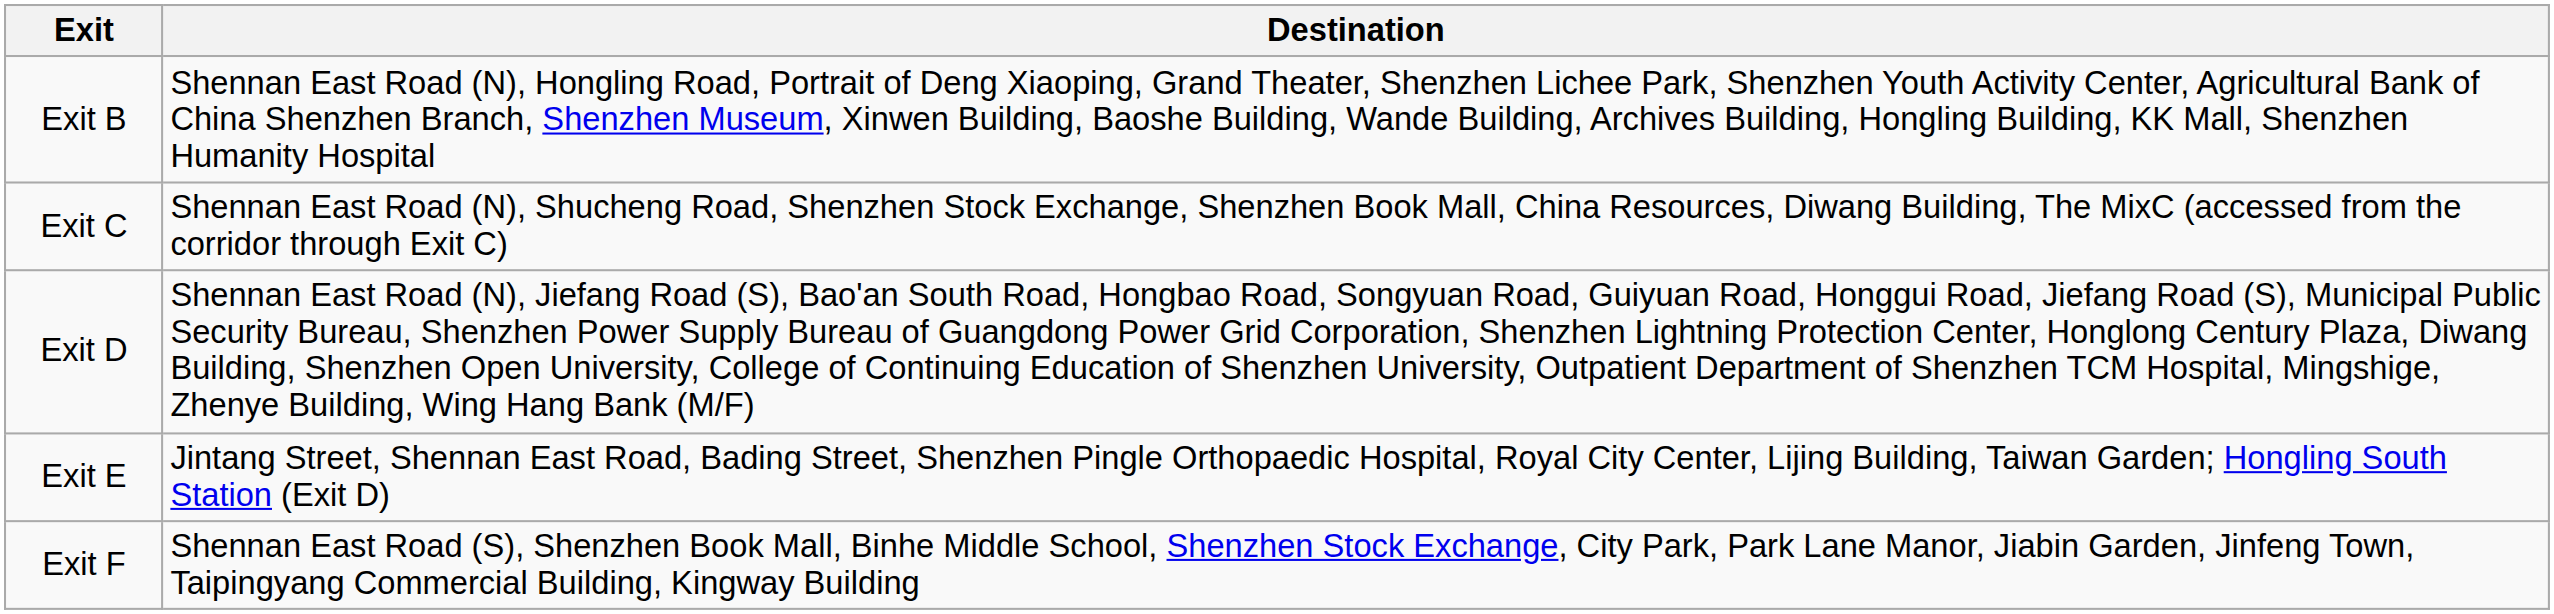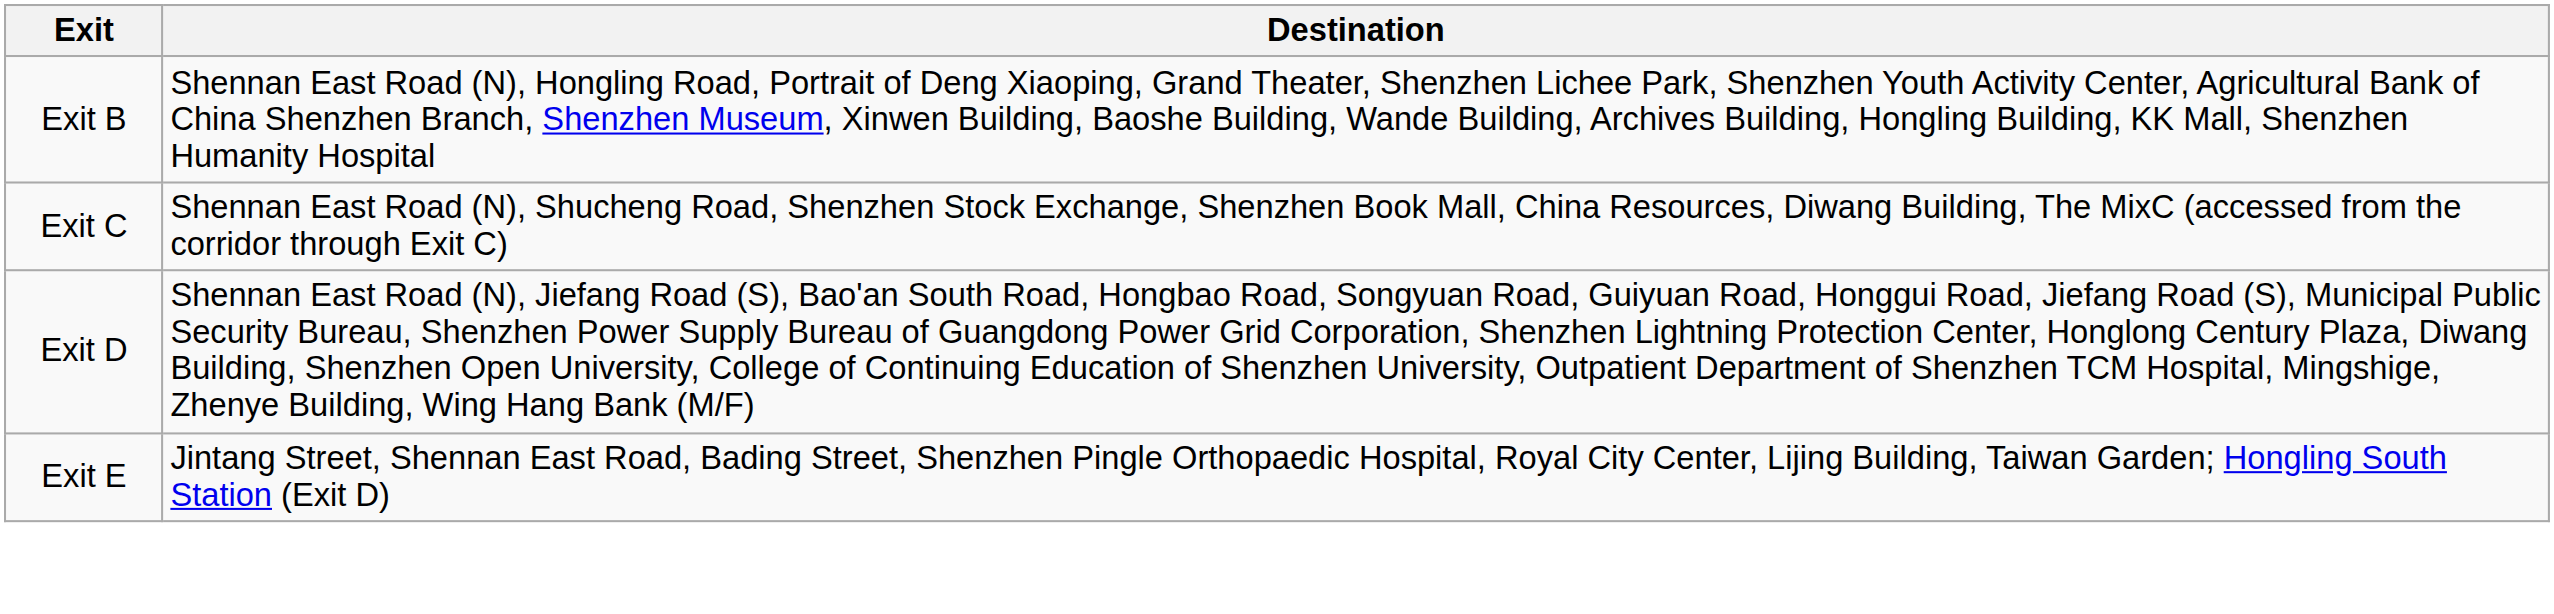 <table class="wikitable">
 <tr>
 <th style="width:70px">Exit</th>
 <th>Destination</th>
 </tr>
 <tr>
 <td align="center">Exit B</td>
 <td>Shennan East Road (N), Hongling Road, Portrait of Deng Xiaoping, Grand Theater, Shenzhen Lichee Park, Shenzhen Youth Activity Center, Agricultural Bank of China Shenzhen Branch, <a href='#'>Shenzhen Museum</a>, Xinwen Building, Baoshe Building, Wande Building, Archives Building, Hongling Building, KK Mall, Shenzhen Humanity Hospital</td>
 </tr>
 <tr>
 <td align="center">Exit C</td>
 <td>Shennan East Road (N), Shucheng Road, Shenzhen Stock Exchange, Shenzhen Book Mall, China Resources, Diwang Building, The MixC (accessed from the corridor through Exit C)</td>
 </tr>
 <tr>
 <td align="center">Exit D</td>
 <td>Shennan East Road (N), Jiefang Road (S), Bao'an South Road, Hongbao Road, Songyuan Road, Guiyuan Road, Honggui Road, Jiefang Road (S), Municipal Public Security Bureau, Shenzhen Power Supply Bureau of Guangdong Power Grid Corporation, Shenzhen Lightning Protection Center, Honglong Century Plaza, Diwang Building, Shenzhen Open University, College of Continuing Education of Shenzhen University, Outpatient Department of Shenzhen TCM Hospital, Mingshige, Zhenye Building, Wing Hang Bank (M/F)</td>
 </tr>
 <tr>
 <td align="center">Exit E</td>
 <td>Jintang Street, Shennan East Road, Bading Street, Shenzhen Pingle Orthopaedic Hospital, Royal City Center, Lijing Building, Taiwan Garden; <a href='#'>Hongling South Station</a> (Exit D)</td>
 </tr>
-<tr>
-<td align="center">Exit F</td>
-<td>Shennan East Road (S), Shenzhen Book Mall, Binhe Middle School, <a href='#'>Shenzhen Stock Exchange</a>, City Park, Park Lane Manor, Jiabin Garden, Jinfeng Town, Taipingyang Commercial Building, Kingway Building</td>
-</tr>
 </table>
